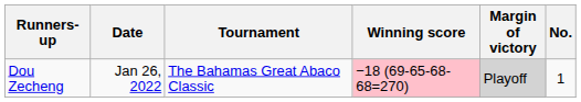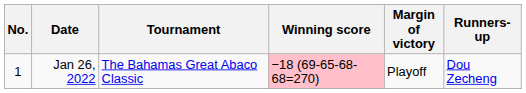 <table class="wikitable" style="font-size:95%;">
 <tr>
-<th>Runners-up</th>
+<th>No.</th>
 <th>Date</th>
 <th>Tournament</th>
 <th>Winning score</th>
 <th>Margin of<br>victory</th>
-<th>No.</th>
+<th>Runners-up</th>
 </tr>
 <tr>
-<td> <a href='#'>Dou Zecheng</a></td>
+<td align=center>1</td>
 <td align=right>Jan 26, <a href='#'>2022</a></td>
 <td><a href='#'>The Bahamas Great Abaco Classic</a></td>
 <td style="background: pink;">−18 (69-65-68-68=270)</td>
-<td style="background: lightgrey;">Playoff</td>
-<td align=center>1</td>
+<td>Playoff</td>
+<td> <a href='#'>Dou Zecheng</a></td>
 </tr>
 </table>
